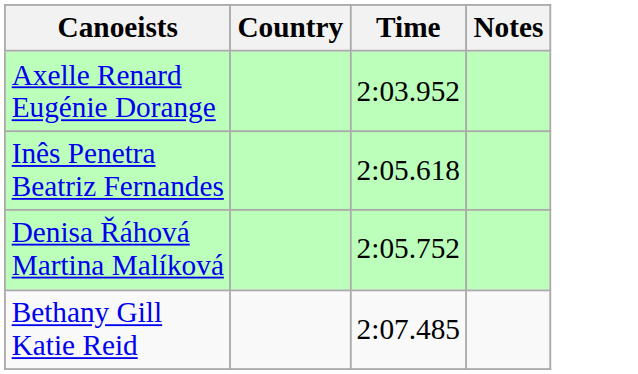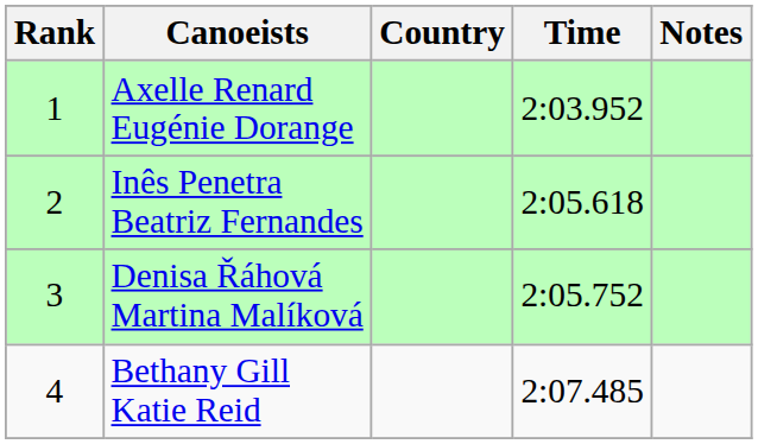 <table class="wikitable" style="text-align:center">
 <tr>
+<th>Rank</th>
 <th>Canoeists</th>
 <th>Country</th>
 <th>Time</th>
 <th>Notes</th>
 </tr>
 <tr bgcolor=bbffbb>
+<td>1</td>
 <td align=left><a href='#'>Axelle Renard</a><br><a href='#'>Eugénie Dorange</a></td>
 <td align=left></td>
 <td>2:03.952</td>
 <td></td>
 </tr>
 <tr bgcolor=bbffbb>
+<td>2</td>
 <td align=left><a href='#'>Inês Penetra</a><br><a href='#'>Beatriz Fernandes</a></td>
 <td align=left></td>
 <td>2:05.618</td>
 <td></td>
 </tr>
 <tr bgcolor=bbffbb>
+<td>3</td>
 <td align=left><a href='#'>Denisa Řáhová</a><br><a href='#'>Martina Malíková</a></td>
 <td align=left></td>
 <td>2:05.752</td>
 <td></td>
 </tr>
 <tr>
+<td>4</td>
 <td align=left><a href='#'>Bethany Gill</a><br><a href='#'>Katie Reid</a></td>
 <td align=left></td>
 <td>2:07.485</td>
 <td></td>
 </tr>
 </table>
